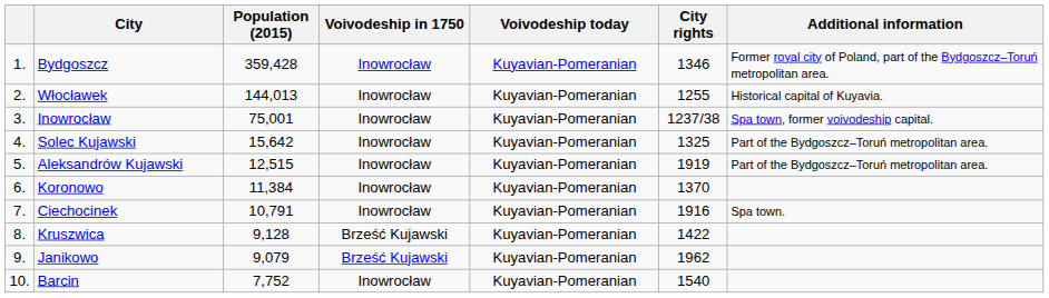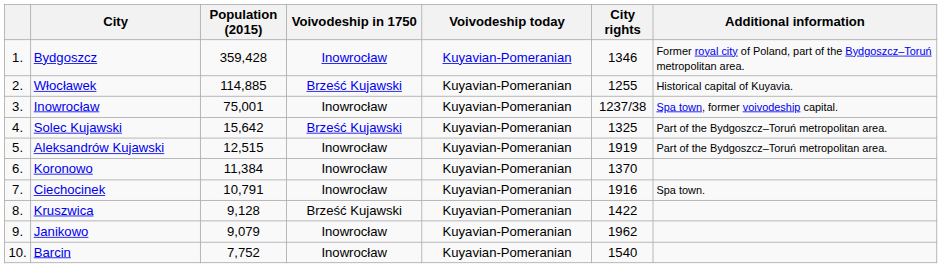 <table class="wikitable" style="text-align: center" width="90%">
 <tr>
 <th style="width:1%;"></th>
 <th style="width:15%;">City</th>
 <th style="width:6%;">Population (2015)</th>
 <th style="width:12%;">Voivodeship in 1750</th>
 <th style="width:15%;">Voivodeship today</th>
 <th style="width:4%;">City rights</th>
 <th style="width:25%;">Additional information</th>
 </tr>
 <tr>
 <td>1.</td>
 <td align="left"> <a href='#'>Bydgoszcz</a></td>
 <td>359,428</td>
 <td> <a href='#'>Inowrocław</a></td>
 <td> <a href='#'>Kuyavian-Pomeranian</a></td>
 <td>1346</td>
 <td align="left"><small>Former <a href='#'>royal city</a> of Poland, part of the <a href='#'>Bydgoszcz–Toruń</a> metropolitan area.</small></td>
 </tr>
 <tr>
 <td>2.</td>
 <td align="left"> <a href='#'>Włocławek</a></td>
-<td>144,013</td>
-<td> Inowrocław</td>
+<td>114,885</td>
+<td> <a href='#'>Brześć Kujawski</a></td>
 <td> Kuyavian-Pomeranian</td>
 <td>1255</td>
 <td align="left"><small>Historical capital of Kuyavia.</small></td>
 </tr>
 <tr>
 <td>3.</td>
 <td align="left"> <a href='#'>Inowrocław</a></td>
 <td>75,001</td>
 <td> Inowrocław</td>
 <td> Kuyavian-Pomeranian</td>
 <td>1237/38</td>
 <td align="left"><small><a href='#'>Spa town</a>, former <a href='#'>voivodeship</a> capital.</small></td>
 </tr>
 <tr>
 <td>4.</td>
 <td align="left"> <a href='#'>Solec Kujawski</a></td>
 <td>15,642</td>
-<td> Inowrocław</td>
+<td> <a href='#'>Brześć Kujawski</a></td>
 <td> Kuyavian-Pomeranian</td>
 <td>1325</td>
 <td align="left"><small>Part of the Bydgoszcz–Toruń metropolitan area.</small></td>
 </tr>
 <tr>
 <td>5.</td>
 <td align="left"> <a href='#'>Aleksandrów Kujawski</a></td>
 <td>12,515</td>
 <td> Inowrocław</td>
 <td> Kuyavian-Pomeranian</td>
 <td>1919</td>
 <td align="left"><small>Part of the Bydgoszcz–Toruń metropolitan area.</small></td>
 </tr>
 <tr>
 <td>6.</td>
 <td align="left"> <a href='#'>Koronowo</a></td>
 <td>11,384</td>
 <td> Inowrocław</td>
 <td> Kuyavian-Pomeranian</td>
 <td>1370</td>
 <td></td>
 </tr>
 <tr>
 <td>7.</td>
 <td align="left"> <a href='#'>Ciechocinek</a></td>
 <td>10,791</td>
 <td> Inowrocław</td>
 <td> Kuyavian-Pomeranian</td>
 <td>1916</td>
 <td align="left"><small>Spa town.</small></td>
 </tr>
 <tr>
 <td>8.</td>
 <td align="left"> <a href='#'>Kruszwica</a></td>
 <td>9,128</td>
 <td> Brześć Kujawski</td>
 <td> Kuyavian-Pomeranian</td>
 <td>1422</td>
 <td></td>
 </tr>
 <tr>
 <td>9.</td>
 <td align="left"> <a href='#'>Janikowo</a></td>
 <td>9,079</td>
-<td> <a href='#'>Brześć Kujawski</a></td>
+<td> Inowrocław</td>
 <td> Kuyavian-Pomeranian</td>
 <td>1962</td>
 <td></td>
 </tr>
 <tr>
 <td>10.</td>
 <td align="left"> <a href='#'>Barcin</a></td>
 <td>7,752</td>
 <td> Inowrocław</td>
 <td> Kuyavian-Pomeranian</td>
 <td>1540</td>
 <td></td>
 </tr>
 </table>
